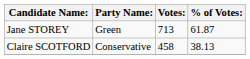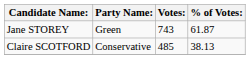 <table class="wikitable">
 <tr>
 <th>Candidate Name:</th>
 <th>Party Name:</th>
 <th>Votes:</th>
 <th>% of Votes:</th>
 </tr>
 <tr>
 <td>Jane STOREY</td>
 <td>Green</td>
-<td>713</td>
+<td>743</td>
 <td>61.87</td>
 </tr>
 <tr>
 <td>Claire SCOTFORD</td>
 <td>Conservative</td>
-<td>458</td>
+<td>485</td>
 <td>38.13</td>
 </tr>
 <tr>
 </tr>
 </table>
